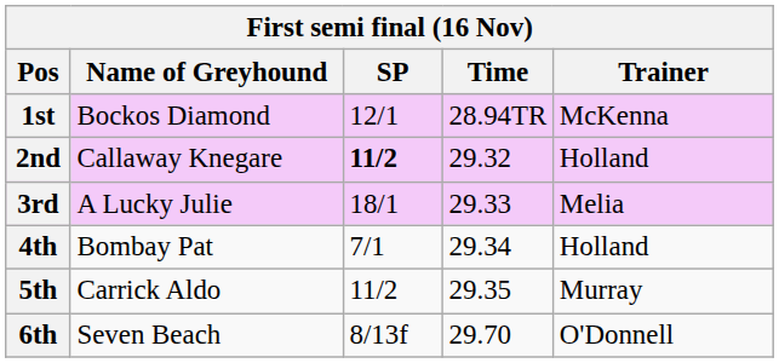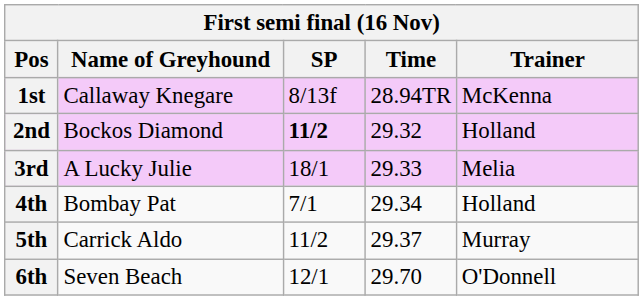 <table class="wikitable">
 <tr>
 <th colspan="6">First semi final (16 Nov)</th>
 </tr>
 <tr>
 <th width=30>Pos</th>
 <th width=150>Name of Greyhound</th>
 <th width=50>SP</th>
 <th width=50>Time</th>
 <th width=120>Trainer</th>
 </tr>
 <tr style="background: #f4caf9;">
 <th>1st</th>
-<td>Bockos Diamond</td>
-<td>12/1</td>
+<td>Callaway Knegare</td>
+<td>8/13f</td>
 <td>28.94TR</td>
 <td>McKenna</td>
 </tr>
 <tr style="background: #f4caf9;">
 <th>2nd</th>
-<td>Callaway Knegare</td>
+<td>Bockos Diamond</td>
 <td><strong>11/2</strong></td>
 <td>29.32</td>
 <td>Holland</td>
 </tr>
 <tr style="background: #f4caf9;">
 <th>3rd</th>
 <td>A Lucky Julie</td>
 <td>18/1</td>
 <td>29.33</td>
 <td>Melia</td>
 </tr>
 <tr>
 <th>4th</th>
 <td>Bombay Pat</td>
 <td>7/1</td>
 <td>29.34</td>
 <td>Holland</td>
 </tr>
 <tr>
 <th>5th</th>
 <td>Carrick Aldo</td>
 <td>11/2</td>
-<td>29.35</td>
+<td>29.37</td>
 <td>Murray</td>
 </tr>
 <tr>
 <th>6th</th>
 <td>Seven Beach</td>
-<td>8/13f</td>
+<td>12/1</td>
 <td>29.70</td>
 <td>O'Donnell</td>
 </tr>
 </table>
